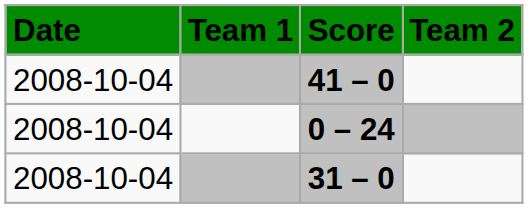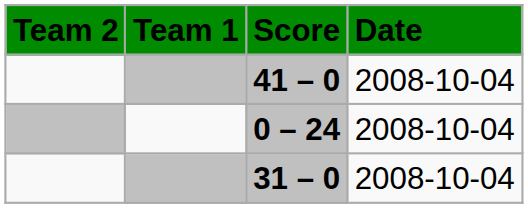 <table class="wikitable" style="margin:0.5em auto; font-size:95%">
 <tr bgcolor="#008B00">
-<td><strong>Date</strong></td>
+<td><strong>Team 2</strong></td>
 <td><strong>Team 1</strong></td>
 <td><strong>Score</strong></td>
-<td><strong>Team 2</strong></td>
+<td><strong>Date</strong></td>
 </tr>
 <tr>
-<td>2008-10-04</td>
+<td></td>
 <td bgcolor="silver"><strong></strong></td>
 <td bgcolor="silver"><strong>41 – 0</strong></td>
-<td></td>
+<td>2008-10-04</td>
 </tr>
 <tr>
-<td>2008-10-04</td>
+<td bgcolor="silver"><strong></strong></td>
 <td></td>
 <td bgcolor="silver"><strong>0 – 24</strong></td>
-<td bgcolor="silver"><strong></strong></td>
+<td>2008-10-04</td>
 </tr>
 <tr>
-<td>2008-10-04</td>
+<td></td>
 <td bgcolor="silver"><strong></strong></td>
 <td bgcolor="silver"><strong>31 – 0</strong></td>
-<td></td>
+<td>2008-10-04</td>
 </tr>
 </table>
